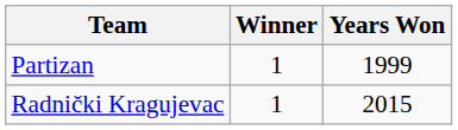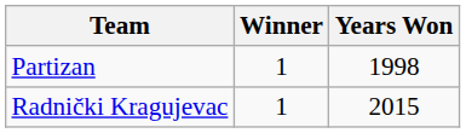 <table class="wikitable">
 <tr>
 <th>Team</th>
 <th>Winner</th>
 <th>Years Won</th>
 </tr>
 <tr>
 <td><a href='#'>Partizan</a></td>
 <td align=center>1</td>
-<td align=center>1999</td>
+<td align=center>1998</td>
 </tr>
 <tr>
 <td><a href='#'>Radnički Kragujevac</a></td>
 <td align=center>1</td>
 <td align=center>2015</td>
 </tr>
 </table>
